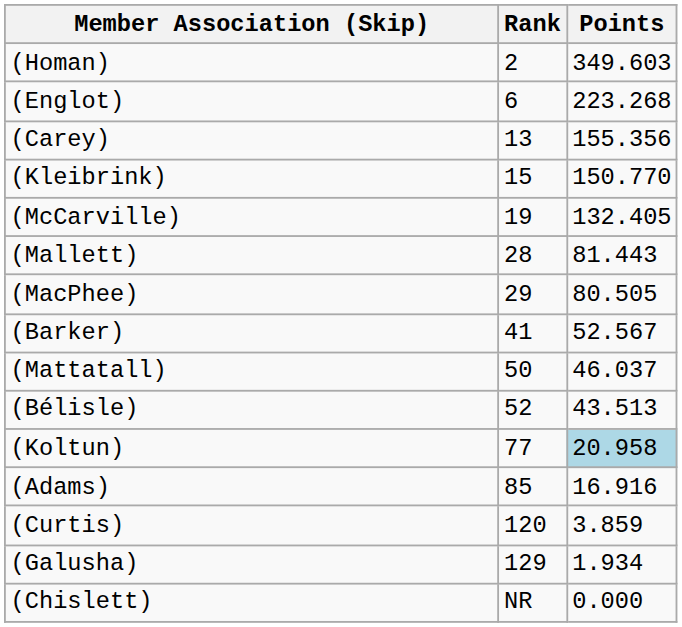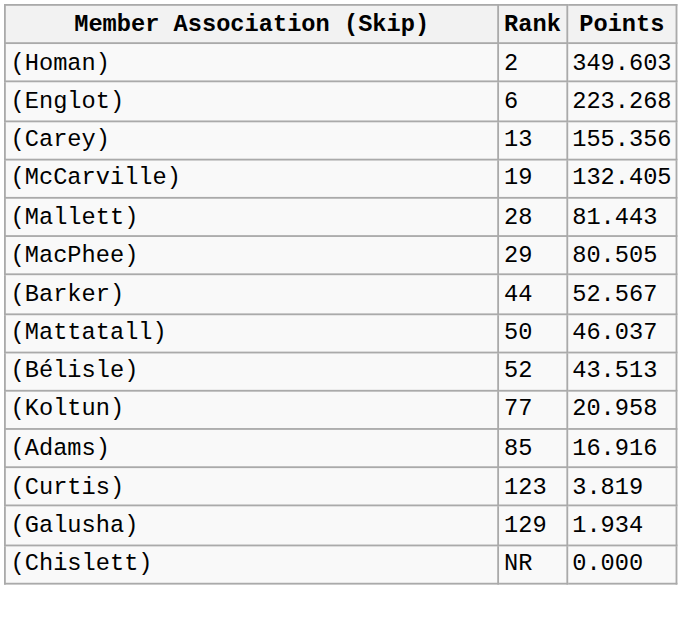 <table class="wikitable">
 <tr>
 <th width=265>Member Association (Skip)</th>
 <th width=15>Rank</th>
 <th width=15>Points</th>
 </tr>
 <tr>
 <td> (Homan)</td>
 <td>2</td>
 <td>349.603</td>
 </tr>
 <tr>
 <td> (Englot)</td>
 <td>6</td>
 <td>223.268</td>
 </tr>
 <tr>
 <td> (Carey)</td>
 <td>13</td>
 <td>155.356</td>
 </tr>
 <tr>
-<td> (Kleibrink)</td>
-<td>15</td>
-<td>150.770</td>
-</tr>
-<tr>
 <td> (McCarville)</td>
 <td>19</td>
 <td>132.405</td>
 </tr>
 <tr>
 <td> (Mallett)</td>
 <td>28</td>
 <td>81.443</td>
 </tr>
 <tr>
 <td> (MacPhee)</td>
 <td>29</td>
 <td>80.505</td>
 </tr>
 <tr>
 <td> (Barker)</td>
-<td>41</td>
+<td>44</td>
 <td>52.567</td>
 </tr>
 <tr>
 <td> (Mattatall)</td>
 <td>50</td>
 <td>46.037</td>
 </tr>
 <tr>
 <td> (Bélisle)</td>
 <td>52</td>
 <td>43.513</td>
 </tr>
 <tr>
 <td> (Koltun)</td>
 <td>77</td>
-<td style="background: lightblue;">20.958</td>
+<td>20.958</td>
 </tr>
 <tr>
 <td> (Adams)</td>
 <td>85</td>
 <td>16.916</td>
 </tr>
 <tr>
 <td> (Curtis)</td>
-<td>120</td>
-<td>3.859</td>
+<td>123</td>
+<td>3.819</td>
 </tr>
 <tr>
 <td> (Galusha)</td>
 <td>129</td>
 <td>1.934</td>
 </tr>
 <tr>
 <td> (Chislett)</td>
 <td>NR</td>
 <td>0.000</td>
 </tr>
 </table>
